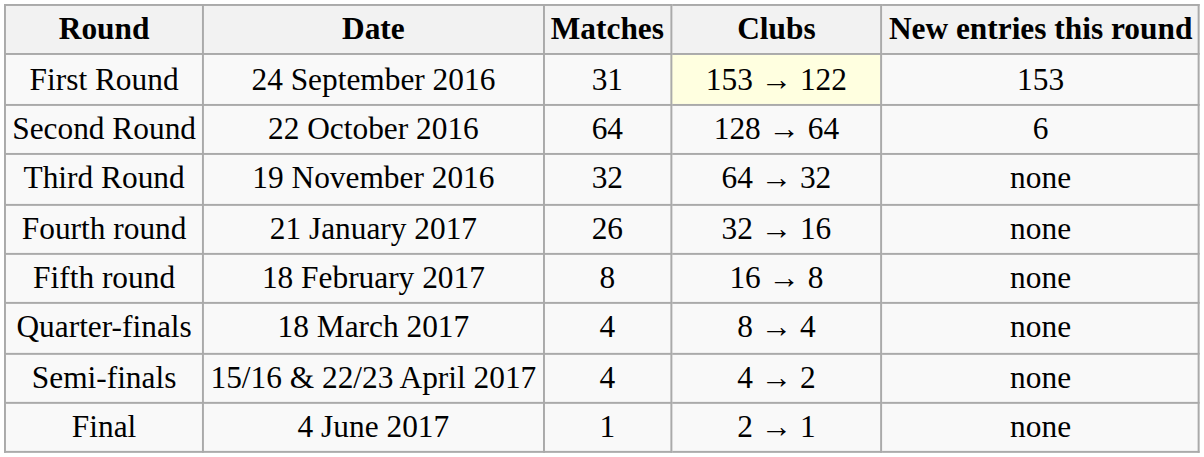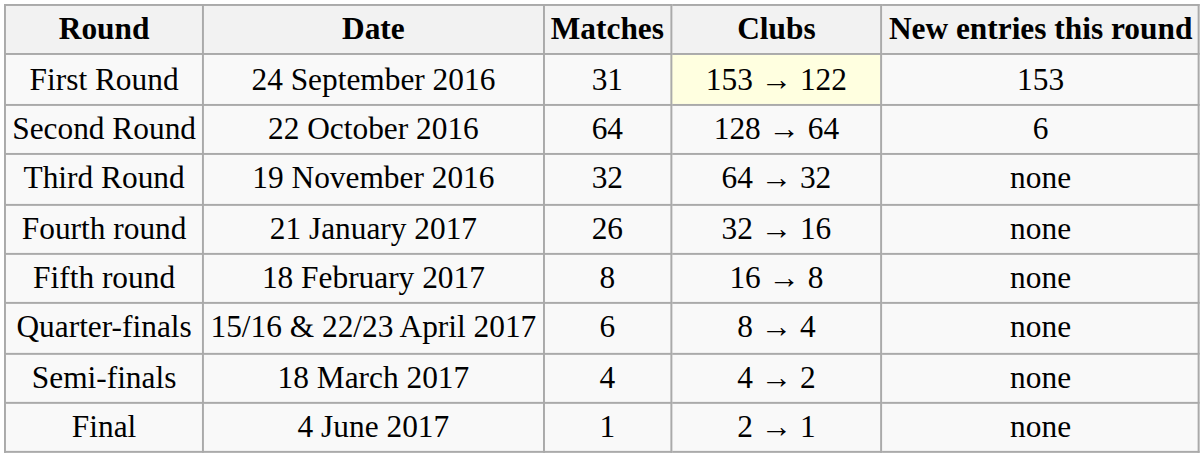 <table class="wikitable">
 <tr>
 <th>Round</th>
 <th>Date</th>
 <th>Matches</th>
 <th width=100>Clubs</th>
 <th>New entries this round</th>
 </tr>
 <tr align=center>
 <td>First Round</td>
 <td>24 September 2016</td>
 <td>31</td>
 <td style="background: lightyellow;">153 → 122</td>
 <td>153</td>
 </tr>
 <tr align=center>
 <td>Second Round</td>
 <td>22 October 2016</td>
 <td>64</td>
 <td>128 → 64</td>
 <td>6</td>
 </tr>
 <tr align=center>
 <td>Third Round</td>
 <td>19 November 2016</td>
 <td>32</td>
 <td>64 → 32</td>
 <td>none</td>
 </tr>
 <tr align=center>
 <td>Fourth round</td>
 <td>21 January 2017</td>
 <td>26</td>
 <td>32 → 16</td>
 <td>none</td>
 </tr>
 <tr align=center>
 <td>Fifth round</td>
 <td>18 February 2017</td>
 <td>8</td>
 <td>16 → 8</td>
 <td>none</td>
 </tr>
 <tr align=center>
 <td>Quarter-finals</td>
-<td>18 March 2017</td>
-<td>4</td>
+<td>15/16 & 22/23 April 2017</td>
+<td>6</td>
 <td>8 → 4</td>
 <td>none</td>
 </tr>
 <tr align=center>
 <td>Semi-finals</td>
-<td>15/16 & 22/23 April 2017</td>
+<td>18 March 2017</td>
 <td>4</td>
 <td>4 → 2</td>
 <td>none</td>
 </tr>
 <tr align=center>
 <td>Final</td>
 <td>4 June 2017</td>
 <td>1</td>
 <td>2 → 1</td>
 <td>none</td>
 </tr>
 </table>
